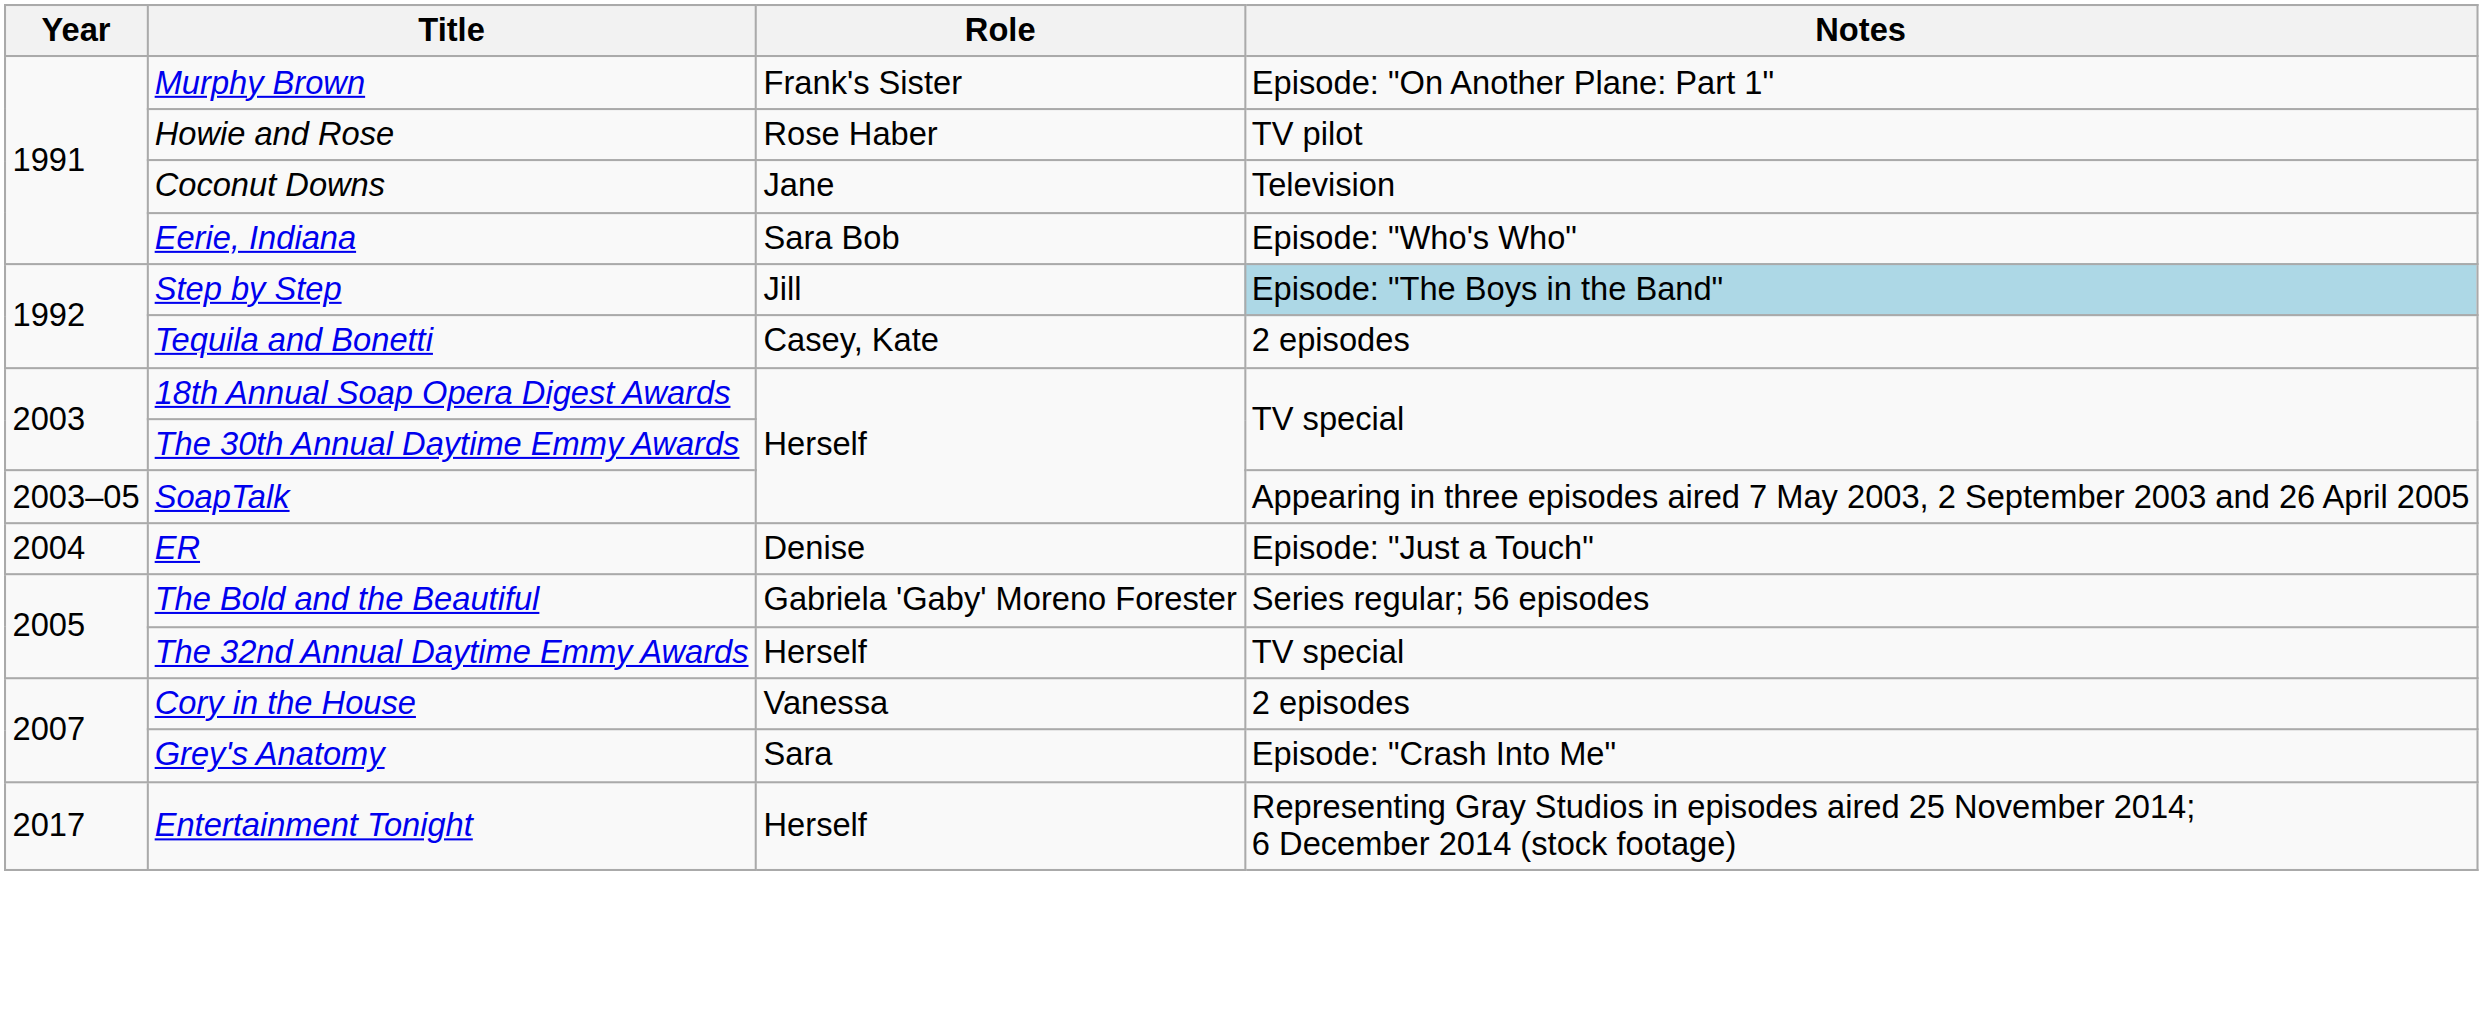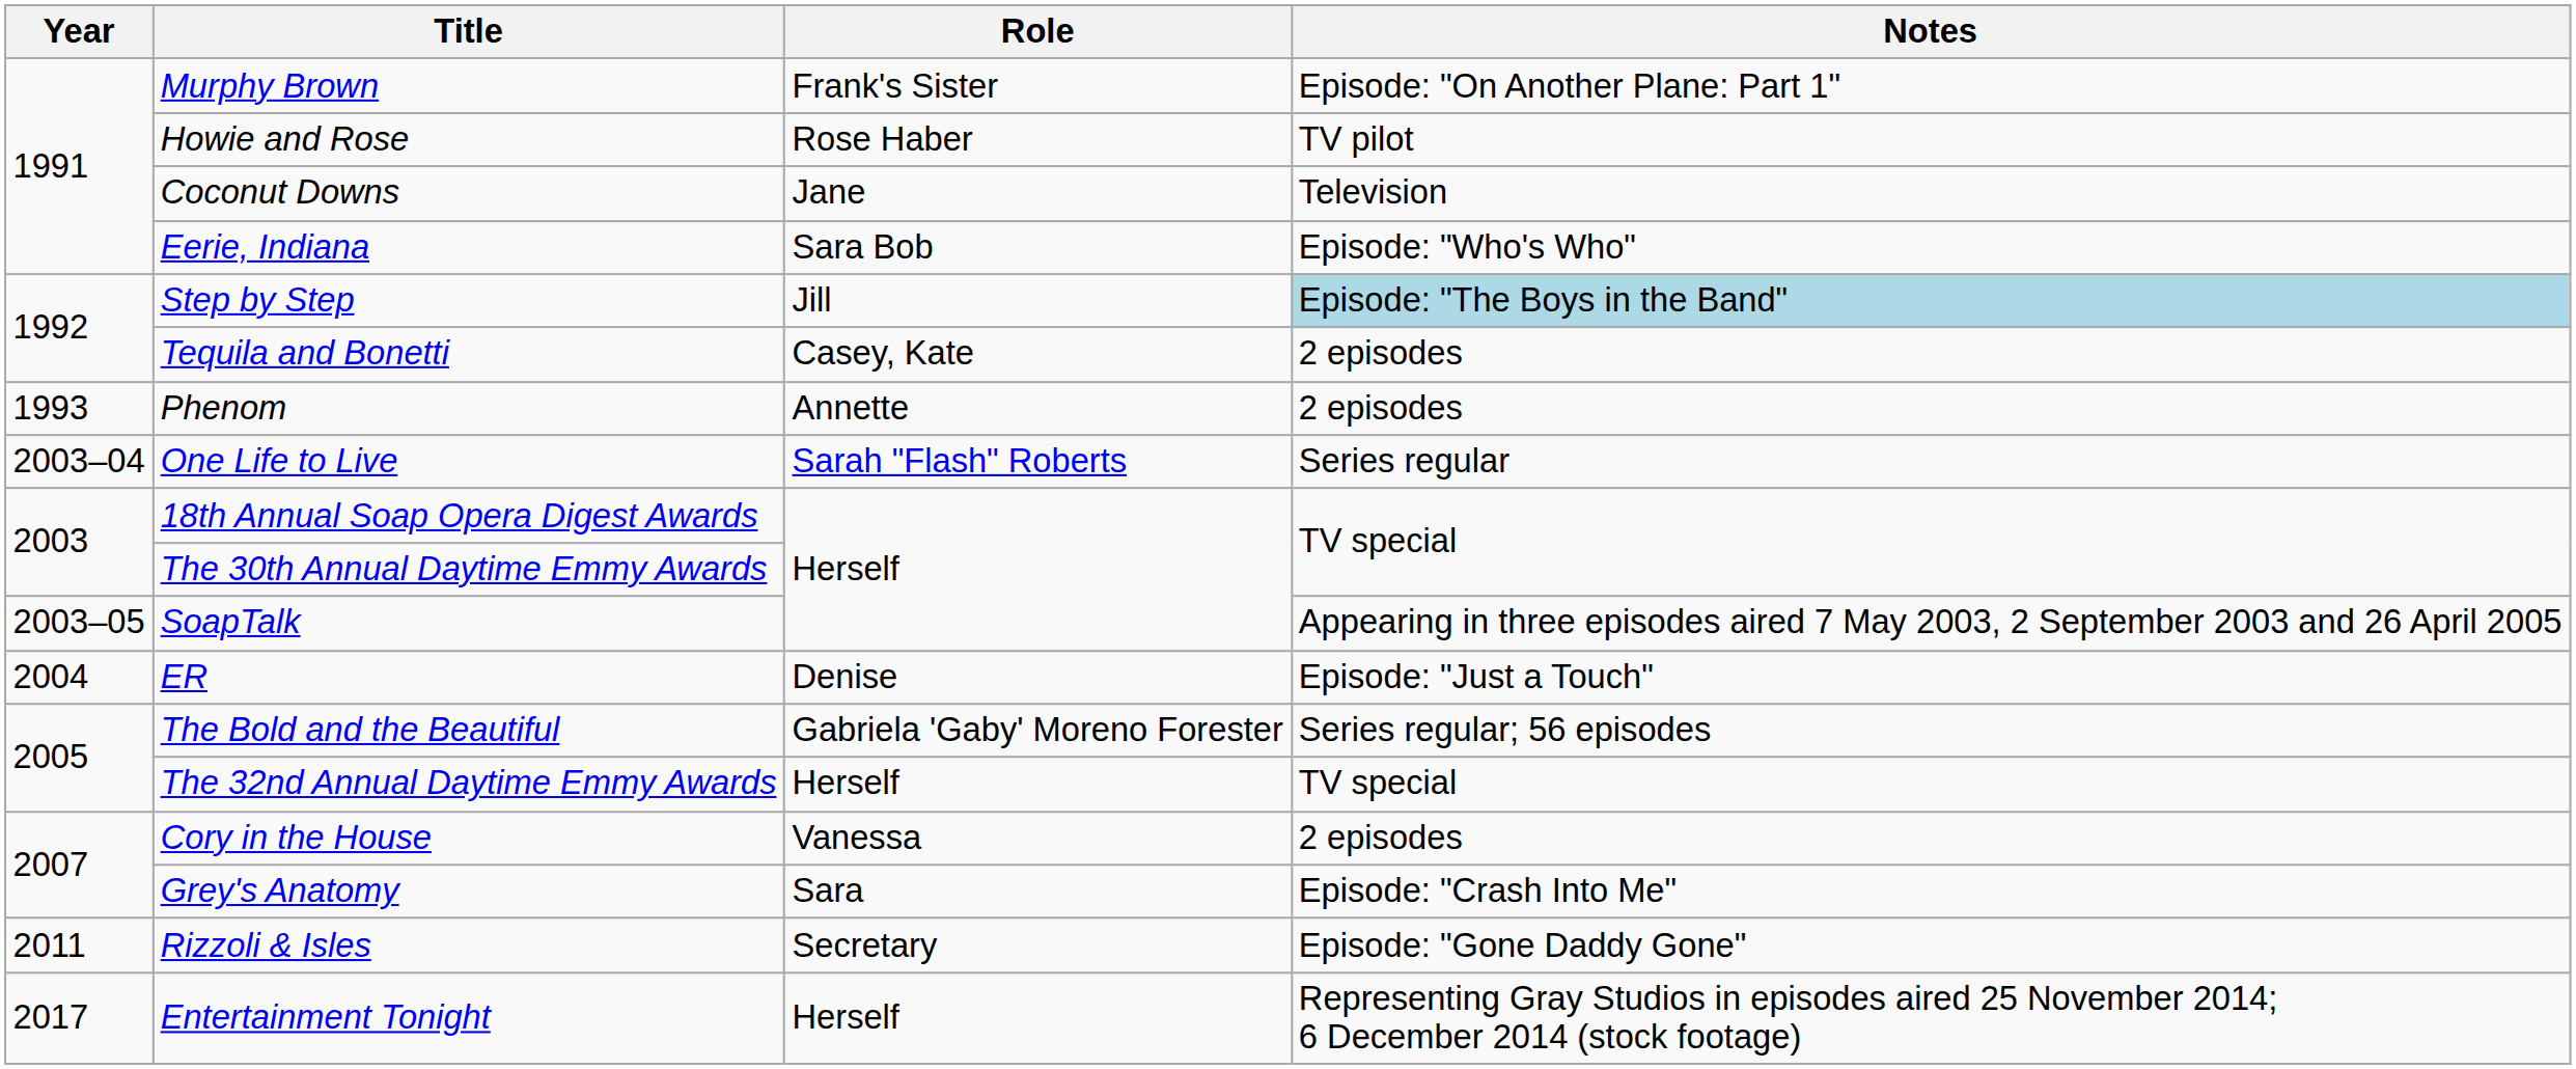 <table class="wikitable sortable">
 <tr>
 <th>Year</th>
 <th>Title</th>
 <th>Role</th>
 <th class="unsortable">Notes</th>
 </tr>
 <tr>
 <td rowspan="4">1991</td>
 <td><em><a href='#'>Murphy Brown</a></em></td>
 <td>Frank's Sister</td>
 <td>Episode: "On Another Plane: Part 1"</td>
 </tr>
 <tr>
 <td><em>Howie and Rose</em></td>
 <td>Rose Haber</td>
 <td>TV pilot</td>
 </tr>
 <tr>
 <td><em>Coconut Downs</em></td>
 <td>Jane</td>
 <td>Television</td>
 </tr>
 <tr>
 <td><em><a href='#'>Eerie, Indiana</a></em></td>
 <td>Sara Bob</td>
 <td>Episode: "Who's Who"</td>
 </tr>
 <tr>
 <td rowspan="2">1992</td>
 <td><em><a href='#'>Step by Step</a></em></td>
 <td>Jill</td>
 <td style="background: lightblue;">Episode: "The Boys in the Band"</td>
 </tr>
 <tr>
 <td><em><a href='#'>Tequila and Bonetti</a></em></td>
 <td>Casey, Kate</td>
 <td>2 episodes</td>
+</tr>
+<tr>
+<td>1993</td>
+<td><em>Phenom</em></td>
+<td>Annette</td>
+<td>2 episodes</td>
+</tr>
+<tr>
+<td>2003–04</td>
+<td><em><a href='#'>One Life to Live</a></em></td>
+<td><a href='#'>Sarah "Flash" Roberts</a></td>
+<td>Series regular</td>
 </tr>
 <tr>
 <td rowspan="2">2003</td>
 <td><em><a href='#'>18th Annual Soap Opera Digest Awards</a></em></td>
 <td rowspan="3">Herself</td>
 <td rowspan="2">TV special</td>
 </tr>
 <tr>
 <td><em><a href='#'>The 30th Annual Daytime Emmy Awards</a></em></td>
 </tr>
 <tr>
 <td>2003–05</td>
 <td><em><a href='#'>SoapTalk</a></em></td>
 <td>Appearing in three episodes aired 7 May 2003, 2 September 2003 and 26 April 2005</td>
 </tr>
 <tr>
 <td>2004</td>
 <td><em><a href='#'>ER</a></em></td>
 <td>Denise</td>
 <td>Episode: "Just a Touch"</td>
 </tr>
 <tr>
 <td rowspan="2">2005</td>
 <td><em><a href='#'>The Bold and the Beautiful</a></em></td>
 <td>Gabriela 'Gaby' Moreno Forester</td>
 <td>Series regular; 56 episodes</td>
 </tr>
 <tr>
 <td><em><a href='#'>The 32nd Annual Daytime Emmy Awards</a></em></td>
 <td>Herself</td>
 <td>TV special</td>
 </tr>
 <tr>
 <td rowspan="2">2007</td>
 <td><em><a href='#'>Cory in the House</a></em></td>
 <td>Vanessa</td>
 <td>2 episodes</td>
 </tr>
 <tr>
 <td><em><a href='#'>Grey's Anatomy</a></em></td>
 <td>Sara</td>
 <td>Episode: "Crash Into Me"</td>
 </tr>
 <tr>
+<td>2011</td>
+<td><em><a href='#'>Rizzoli & Isles</a></em></td>
+<td>Secretary</td>
+<td>Episode: "Gone Daddy Gone"</td>
+</tr>
+<tr>
 <td>2017</td>
 <td><em><a href='#'>Entertainment Tonight</a></em></td>
 <td>Herself</td>
 <td>Representing Gray Studios in episodes aired 25 November 2014;<br>6 December 2014 (stock footage)</td>
 </tr>
 </table>
